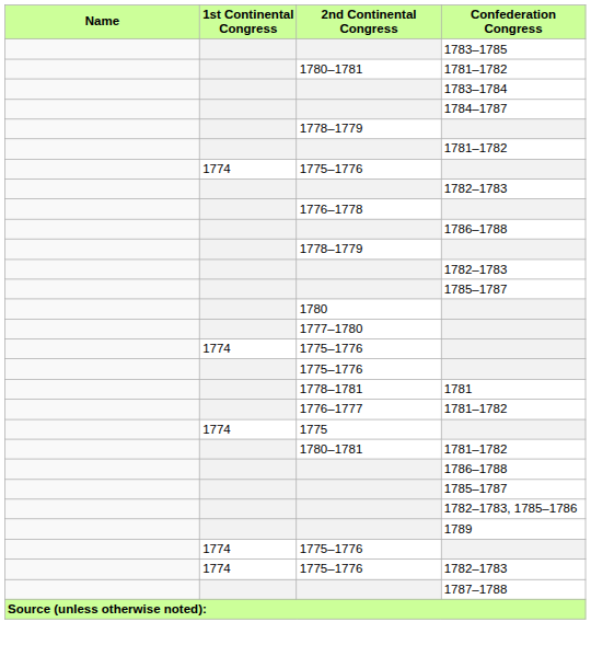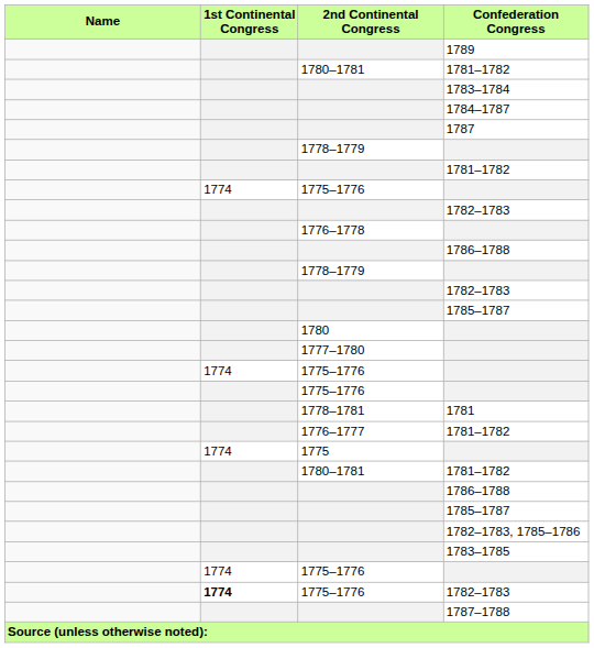 <table class="wikitable sortable">
 <tr>
 <th style="background-color:#ccff99;">Name</th>
 <th style="background-color:#ccff99;">1st Continental<br>Congress</th>
 <th style="background-color:#ccff99;">2nd Continental<br>Congress</th>
 <th style="background-color:#ccff99;">Confederation<br>Congress</th>
 </tr>
 <tr>
-<td></td>
+<td style="width:15em;"></td>
 <td style="background:#f2f2f2;" data-sort-value="zed"></td>
-<td style="background:#f2f2f2;" data-sort-value="zed"></td>
-<td style="background:#ffffff;">1783–1785</td>
+<td style="width:11em; background:#f2f2f2;" data-sort-value="zed"></td>
+<td style="width:11em; background:#ffffff;">1789</td>
 </tr>
 <tr>
 <td></td>
 <td style="background:#f2f2f2;" data-sort-value="zed"></td>
 <td style="background:#ffffff;">1780–1781</td>
 <td style="background:#ffffff;">1781–1782</td>
 </tr>
 <tr>
 <td></td>
 <td style="background:#f2f2f2;" data-sort-value="zed"></td>
 <td style="background:#f2f2f2;" data-sort-value="zed"></td>
 <td style="background:#ffffff;">1783–1784</td>
 </tr>
 <tr>
 <td></td>
 <td style="background:#f2f2f2;" data-sort-value="zed"></td>
 <td style="background:#f2f2f2;" data-sort-value="zed"></td>
 <td style="background:#ffffff;">1784–1787</td>
+</tr>
+<tr>
+<td></td>
+<td style="background:#f2f2f2;" data-sort-value="zed"></td>
+<td style="background:#f2f2f2;" data-sort-value="zed"></td>
+<td style="background:#ffffff;">1787</td>
 </tr>
 <tr>
 <td></td>
 <td style="background:#f2f2f2;" data-sort-value="zed"></td>
 <td style="background:#ffffff;">1778–1779</td>
 <td style="background:#f2f2f2;" data-sort-value="zed"></td>
 </tr>
 <tr>
 <td></td>
 <td style="background:#f2f2f2;" data-sort-value="zed"></td>
 <td style="background:#f2f2f2;" data-sort-value="zed"></td>
 <td style="background:#ffffff;">1781–1782</td>
 </tr>
 <tr>
 <td></td>
 <td style="background:#ffffff;">1774</td>
 <td style="background:#ffffff;">1775–1776</td>
 <td style="background:#f2f2f2;" data-sort-value="zed"></td>
 </tr>
 <tr>
 <td></td>
 <td style="background:#f2f2f2;" data-sort-value="zed"></td>
 <td style="background:#f2f2f2;" data-sort-value="zed"></td>
 <td style="background:#ffffff;">1782–1783</td>
 </tr>
 <tr>
 <td></td>
 <td style="background:#f2f2f2;" data-sort-value="zed"></td>
 <td style="background:#ffffff;">1776–1778</td>
 <td style="background:#f2f2f2;" data-sort-value="zed"></td>
 </tr>
 <tr>
 <td></td>
 <td style="background:#f2f2f2;" data-sort-value="zed"></td>
 <td style="background:#f2f2f2;" data-sort-value="zed"></td>
 <td style="background:#ffffff;">1786–1788</td>
 </tr>
 <tr>
 <td></td>
 <td style="background:#f2f2f2;" data-sort-value="zed"></td>
 <td style="background:#ffffff;">1778–1779</td>
 <td style="background:#f2f2f2;" data-sort-value="zed"></td>
 </tr>
 <tr>
 <td></td>
 <td style="background:#f2f2f2;" data-sort-value="zed"></td>
 <td style="background:#f2f2f2;" data-sort-value="zed"></td>
 <td style="background:#ffffff;">1782–1783</td>
 </tr>
 <tr>
 <td></td>
 <td style="background:#f2f2f2;" data-sort-value="zed"></td>
 <td style="background:#f2f2f2;" data-sort-value="zed"></td>
 <td style="background:#ffffff;">1785–1787</td>
 </tr>
 <tr>
 <td></td>
 <td style="background:#f2f2f2;" data-sort-value="zed"></td>
 <td style="background:#ffffff;">1780</td>
 <td style="background:#f2f2f2;" data-sort-value="zed"></td>
 </tr>
 <tr>
 <td></td>
 <td style="background:#f2f2f2;" data-sort-value="zed"></td>
 <td style="background:#ffffff;">1777–1780</td>
 <td style="background:#f2f2f2;" data-sort-value="zed"></td>
 </tr>
 <tr>
 <td></td>
 <td style="background:#ffffff;">1774</td>
 <td style="background:#ffffff;">1775–1776</td>
 <td style="background:#f2f2f2;" data-sort-value="zed"></td>
 </tr>
 <tr>
 <td></td>
 <td style="background:#f2f2f2;" data-sort-value="zed"></td>
 <td style="background:#ffffff;">1775–1776</td>
 <td style="background:#f2f2f2;" data-sort-value="zed"></td>
 </tr>
 <tr>
 <td></td>
 <td style="background:#f2f2f2;" data-sort-value="zed"></td>
 <td style="background:#ffffff;">1778–1781</td>
 <td style="background:#ffffff;">1781</td>
 </tr>
 <tr>
 <td></td>
 <td style="background:#f2f2f2;" data-sort-value="zed"></td>
 <td style="background:#ffffff;">1776–1777</td>
 <td style="background:#ffffff;">1781–1782</td>
 </tr>
 <tr>
 <td></td>
 <td style="background:#ffffff;">1774</td>
 <td style="background:#ffffff;">1775</td>
 <td style="background:#f2f2f2;" data-sort-value="zed"></td>
 </tr>
 <tr>
 <td></td>
 <td style="background:#f2f2f2;" data-sort-value="zed"></td>
 <td style="background:#ffffff;">1780–1781</td>
 <td style="background:#ffffff;">1781–1782</td>
 </tr>
 <tr>
 <td></td>
 <td style="background:#f2f2f2;" data-sort-value="zed"></td>
 <td style="background:#f2f2f2;" data-sort-value="zed"></td>
 <td style="background:#ffffff;">1786–1788</td>
 </tr>
 <tr>
 <td></td>
 <td style="background:#f2f2f2;" data-sort-value="zed"></td>
 <td style="background:#f2f2f2;" data-sort-value="zed"></td>
 <td style="background:#ffffff;">1785–1787</td>
 </tr>
 <tr>
 <td></td>
 <td style="background:#f2f2f2;" data-sort-value="zed"></td>
 <td style="background:#f2f2f2;" data-sort-value="zed"></td>
 <td style="background:#ffffff;">1782–1783, 1785–1786</td>
 </tr>
 <tr>
-<td style="width:15em;"></td>
+<td></td>
 <td style="background:#f2f2f2;" data-sort-value="zed"></td>
-<td style="width:11em; background:#f2f2f2;" data-sort-value="zed"></td>
-<td style="width:11em; background:#ffffff;">1789</td>
+<td style="background:#f2f2f2;" data-sort-value="zed"></td>
+<td style="background:#ffffff;">1783–1785</td>
 </tr>
 <tr>
 <td></td>
 <td style="background:#ffffff;">1774</td>
 <td style="background:#ffffff;">1775–1776</td>
 <td style="background:#f2f2f2;" data-sort-value="zed"></td>
 </tr>
 <tr>
 <td></td>
-<td style="background:#ffffff;">1774</td>
+<td style="background:#ffffff;"><strong>1774</strong></td>
 <td style="background:#ffffff;">1775–1776</td>
 <td style="background:#ffffff;">1782–1783</td>
 </tr>
 <tr>
 <td></td>
 <td style="background:#f2f2f2;" data-sort-value="zed"></td>
 <td style="background:#f2f2f2;" data-sort-value="zed"></td>
 <td style="background:#ffffff;">1787–1788</td>
 </tr>
 <tr>
 <th colspan=4 style="background:#ccff99; text-align:left">Source (unless otherwise noted):</th>
 </tr>
 </table>
